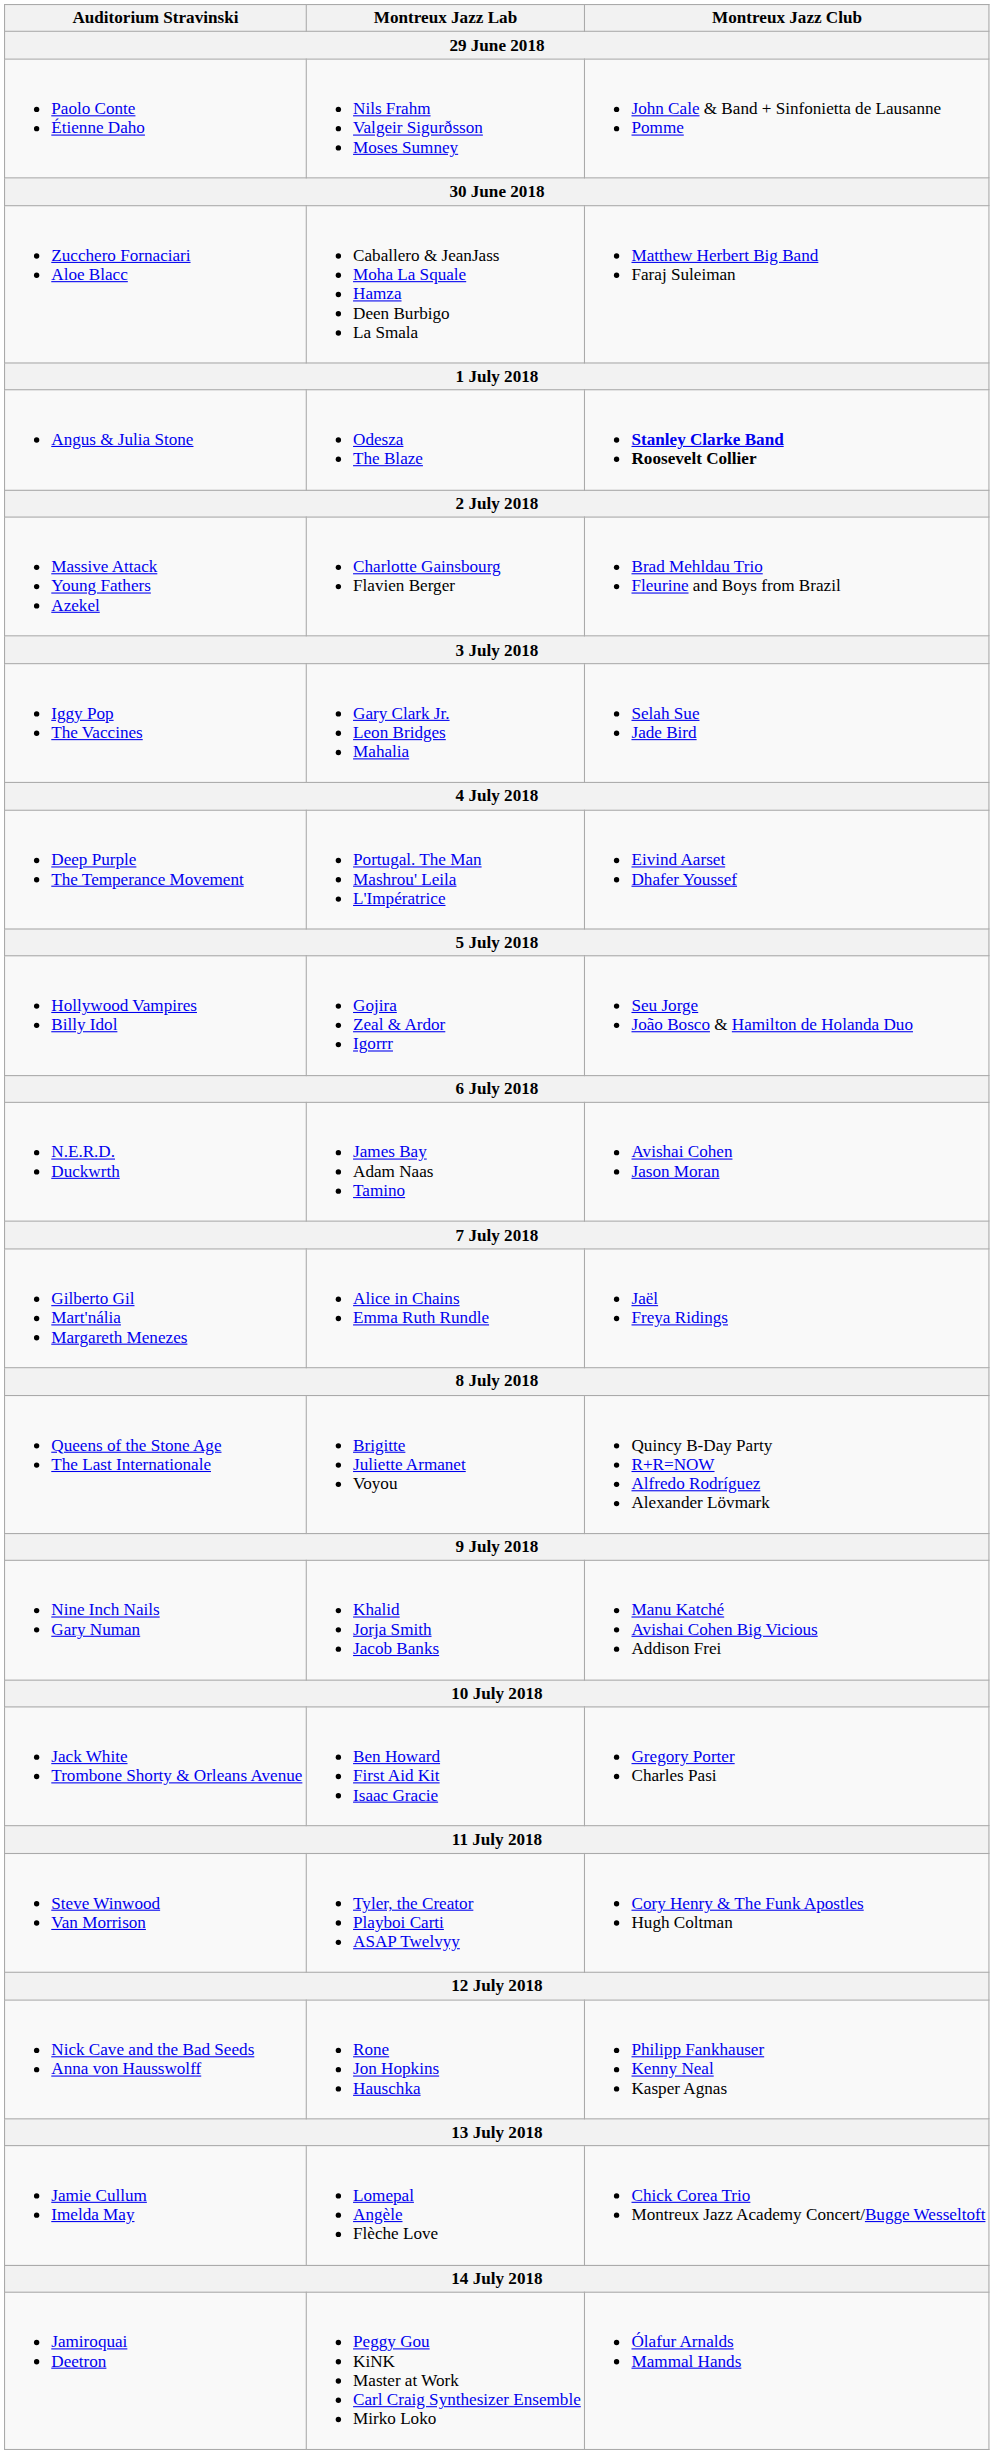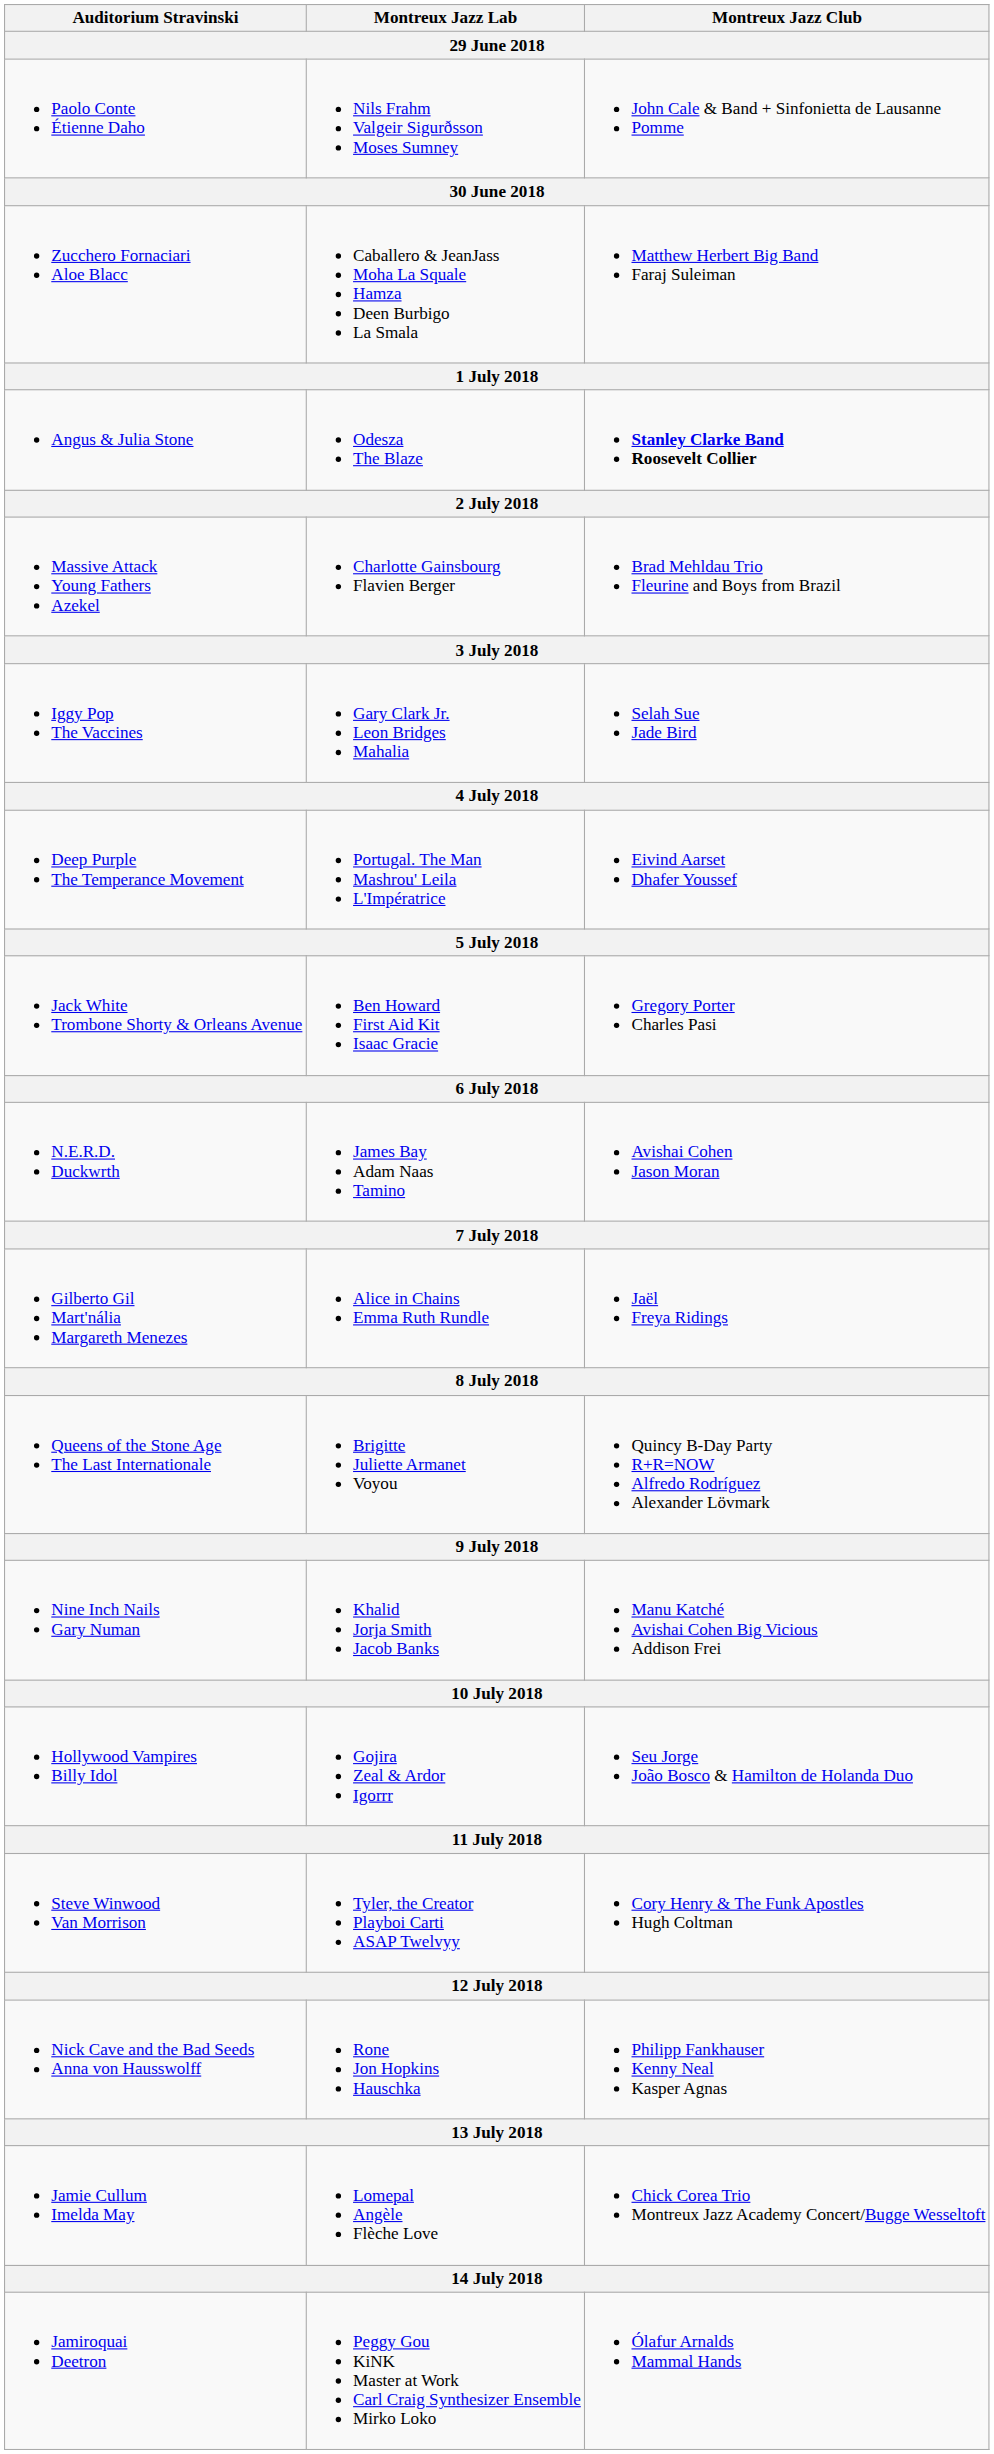 <table class="wikitable">
 <tr>
 <th>Auditorium Stravinski</th>
 <th>Montreux Jazz Lab</th>
 <th>Montreux Jazz Club</th>
 </tr>
 <tr>
 <th colspan="3">29 June 2018</th>
 </tr>
 <tr valign="top">
 <td><br><ul><li><a href='#'>Paolo Conte</a></li><li><a href='#'>Étienne Daho</a></li></ul></td>
 <td><br><ul><li><a href='#'>Nils Frahm</a></li><li><a href='#'>Valgeir Sigurðsson</a></li><li><a href='#'>Moses Sumney</a></li></ul></td>
 <td><br><ul><li><a href='#'>John Cale</a> & Band + Sinfonietta de Lausanne</li><li><a href='#'>Pomme</a></li></ul></td>
 </tr>
 <tr>
 <th colspan="3">30 June 2018</th>
 </tr>
 <tr valign="top">
 <td><br><ul><li><a href='#'>Zucchero Fornaciari</a></li><li><a href='#'>Aloe Blacc</a></li></ul></td>
 <td><br><ul><li>Caballero & JeanJass</li><li><a href='#'>Moha La Squale</a></li><li><a href='#'>Hamza</a></li><li>Deen Burbigo</li><li>La Smala</li></ul></td>
 <td><br><ul><li><a href='#'>Matthew Herbert Big Band</a></li><li>Faraj Suleiman</li></ul></td>
 </tr>
 <tr>
 <th colspan="3">1 July 2018</th>
 </tr>
 <tr valign="top">
 <td><br><ul><li><a href='#'>Angus & Julia Stone</a></li></ul></td>
 <td><br><ul><li><a href='#'>Odesza</a></li><li><a href='#'>The Blaze</a></li></ul></td>
 <td><strong><br><ul><li><a href='#'>Stanley Clarke Band</a></li><li>Roosevelt Collier</li></ul></strong></td>
 </tr>
 <tr>
 <th colspan="3">2 July 2018</th>
 </tr>
 <tr valign="top">
 <td><br><ul><li><a href='#'>Massive Attack</a></li><li><a href='#'>Young Fathers</a></li><li><a href='#'>Azekel</a></li></ul></td>
 <td><br><ul><li><a href='#'>Charlotte Gainsbourg</a></li><li>Flavien Berger</li></ul></td>
 <td><br><ul><li><a href='#'>Brad Mehldau Trio</a></li><li><a href='#'>Fleurine</a> and Boys from Brazil</li></ul></td>
 </tr>
 <tr>
 <th colspan="3">3 July 2018</th>
 </tr>
 <tr valign="top">
 <td><br><ul><li><a href='#'>Iggy Pop</a></li><li><a href='#'>The Vaccines</a></li></ul></td>
 <td><br><ul><li><a href='#'>Gary Clark Jr.</a></li><li><a href='#'>Leon Bridges</a></li><li><a href='#'>Mahalia</a></li></ul></td>
 <td><br><ul><li><a href='#'>Selah Sue</a></li><li><a href='#'>Jade Bird</a></li></ul></td>
 </tr>
 <tr>
 <th colspan="3">4 July 2018</th>
 </tr>
 <tr valign="top">
 <td><br><ul><li><a href='#'>Deep Purple</a></li><li><a href='#'>The Temperance Movement</a></li></ul></td>
 <td><br><ul><li><a href='#'>Portugal. The Man</a></li><li><a href='#'>Mashrou' Leila</a></li><li><a href='#'>L'Impératrice</a></li></ul></td>
 <td><br><ul><li><a href='#'>Eivind Aarset</a></li><li><a href='#'>Dhafer Youssef</a></li></ul></td>
 </tr>
 <tr>
 <th colspan="3">5 July 2018</th>
 </tr>
 <tr valign="top">
-<td><br><ul><li><a href='#'>Hollywood Vampires</a></li><li><a href='#'>Billy Idol</a></li></ul></td>
-<td><br><ul><li><a href='#'>Gojira</a></li><li><a href='#'>Zeal & Ardor</a></li><li><a href='#'>Igorrr</a></li></ul></td>
-<td><br><ul><li><a href='#'>Seu Jorge</a></li><li><a href='#'>João Bosco</a> & <a href='#'>Hamilton de Holanda Duo</a></li></ul></td>
+<td><br><ul><li><a href='#'>Jack White</a></li><li><a href='#'>Trombone Shorty & Orleans Avenue</a></li></ul></td>
+<td><br><ul><li><a href='#'>Ben Howard</a></li><li><a href='#'>First Aid Kit</a></li><li><a href='#'>Isaac Gracie</a></li></ul></td>
+<td><br><ul><li><a href='#'>Gregory Porter</a></li><li>Charles Pasi</li></ul></td>
 </tr>
 <tr>
 <th colspan="3">6 July 2018</th>
 </tr>
 <tr valign="top">
 <td><br><ul><li><a href='#'>N.E.R.D.</a></li><li><a href='#'>Duckwrth</a></li></ul></td>
 <td><br><ul><li><a href='#'>James Bay</a></li><li>Adam Naas</li><li><a href='#'>Tamino</a></li></ul></td>
 <td><br><ul><li><a href='#'>Avishai Cohen</a></li><li><a href='#'>Jason Moran</a></li></ul></td>
 </tr>
 <tr>
 <th colspan="3">7 July 2018</th>
 </tr>
 <tr valign="top">
 <td><br><ul><li><a href='#'>Gilberto Gil</a></li><li><a href='#'>Mart'nália</a></li><li><a href='#'>Margareth Menezes</a></li></ul></td>
 <td><br><ul><li><a href='#'>Alice in Chains</a></li><li><a href='#'>Emma Ruth Rundle</a></li></ul></td>
 <td><br><ul><li><a href='#'>Jaël</a></li><li><a href='#'>Freya Ridings</a></li></ul></td>
 </tr>
 <tr>
 <th colspan="3">8 July 2018</th>
 </tr>
 <tr valign="top">
 <td><br><ul><li><a href='#'>Queens of the Stone Age</a></li><li><a href='#'>The Last Internationale</a></li></ul></td>
 <td><br><ul><li><a href='#'>Brigitte</a></li><li><a href='#'>Juliette Armanet</a></li><li>Voyou</li></ul></td>
 <td><br><ul><li>Quincy B-Day Party</li><li><a href='#'>R+R=NOW</a></li><li><a href='#'>Alfredo Rodríguez</a></li><li>Alexander Lövmark</li></ul></td>
 </tr>
 <tr>
 <th colspan="3">9 July 2018</th>
 </tr>
 <tr valign="top">
 <td><br><ul><li><a href='#'>Nine Inch Nails</a></li><li><a href='#'>Gary Numan</a></li></ul></td>
 <td><br><ul><li><a href='#'>Khalid</a></li><li><a href='#'>Jorja Smith</a></li><li><a href='#'>Jacob Banks</a></li></ul></td>
 <td><br><ul><li><a href='#'>Manu Katché</a></li><li><a href='#'>Avishai Cohen Big Vicious</a></li><li>Addison Frei</li></ul></td>
 </tr>
 <tr>
 <th colspan="3">10 July 2018</th>
 </tr>
 <tr valign="top">
-<td><br><ul><li><a href='#'>Jack White</a></li><li><a href='#'>Trombone Shorty & Orleans Avenue</a></li></ul></td>
-<td><br><ul><li><a href='#'>Ben Howard</a></li><li><a href='#'>First Aid Kit</a></li><li><a href='#'>Isaac Gracie</a></li></ul></td>
-<td><br><ul><li><a href='#'>Gregory Porter</a></li><li>Charles Pasi</li></ul></td>
+<td><br><ul><li><a href='#'>Hollywood Vampires</a></li><li><a href='#'>Billy Idol</a></li></ul></td>
+<td><br><ul><li><a href='#'>Gojira</a></li><li><a href='#'>Zeal & Ardor</a></li><li><a href='#'>Igorrr</a></li></ul></td>
+<td><br><ul><li><a href='#'>Seu Jorge</a></li><li><a href='#'>João Bosco</a> & <a href='#'>Hamilton de Holanda Duo</a></li></ul></td>
 </tr>
 <tr>
 <th colspan="3">11 July 2018</th>
 </tr>
 <tr valign="top">
 <td><br><ul><li><a href='#'>Steve Winwood</a></li><li><a href='#'>Van Morrison</a></li></ul></td>
 <td><br><ul><li><a href='#'>Tyler, the Creator</a></li><li><a href='#'>Playboi Carti</a></li><li><a href='#'>ASAP Twelvyy</a></li></ul></td>
 <td><br><ul><li><a href='#'>Cory Henry & The Funk Apostles</a></li><li>Hugh Coltman</li></ul></td>
 </tr>
 <tr>
 <th colspan="3">12 July 2018</th>
 </tr>
 <tr valign="top">
 <td><br><ul><li><a href='#'>Nick Cave and the Bad Seeds</a></li><li><a href='#'>Anna von Hausswolff</a></li></ul></td>
 <td><br><ul><li><a href='#'>Rone</a></li><li><a href='#'>Jon Hopkins</a></li><li><a href='#'>Hauschka</a></li></ul></td>
 <td><br><ul><li><a href='#'>Philipp Fankhauser</a></li><li><a href='#'>Kenny Neal</a></li><li>Kasper Agnas</li></ul></td>
 </tr>
 <tr>
 <th colspan="3">13 July 2018</th>
 </tr>
 <tr valign="top">
 <td><br><ul><li><a href='#'>Jamie Cullum</a></li><li><a href='#'>Imelda May</a></li></ul></td>
 <td><br><ul><li><a href='#'>Lomepal</a></li><li><a href='#'>Angèle</a></li><li>Flèche Love</li></ul></td>
 <td><br><ul><li><a href='#'>Chick Corea Trio</a></li><li>Montreux Jazz Academy Concert/<a href='#'>Bugge Wesseltoft</a></li></ul></td>
 </tr>
 <tr>
 <th colspan="3">14 July 2018</th>
 </tr>
 <tr valign="top">
 <td><br><ul><li><a href='#'>Jamiroquai</a></li><li><a href='#'>Deetron</a></li></ul></td>
 <td><br><ul><li><a href='#'>Peggy Gou</a></li><li>KiNK</li><li>Master at Work</li><li><a href='#'>Carl Craig Synthesizer Ensemble</a></li><li>Mirko Loko</li></ul></td>
 <td><br><ul><li><a href='#'>Ólafur Arnalds</a></li><li><a href='#'>Mammal Hands</a></li></ul></td>
 </tr>
 </table>
